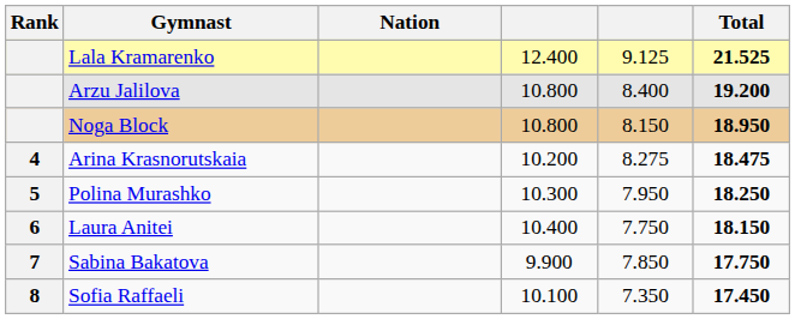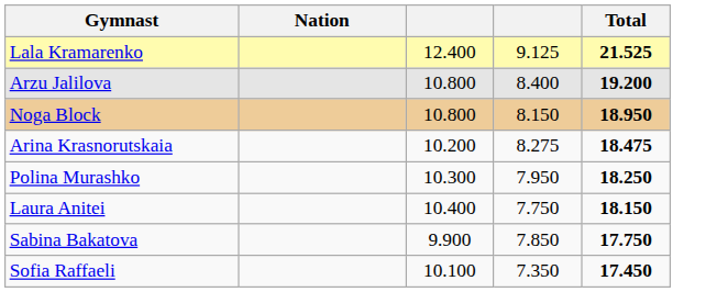 <table class="wikitable sortable" style="text-align:center; font-size:90%">
 <tr>
-<th scope="col" style="width:20px;">Rank</th>
 <th scope="col" style="width:170px;">Gymnast</th>
 <th scope="col" style="width:120px;">Nation</th>
 <th scope="col" style="width:60px;"></th>
 <th scope="col" style="width:60px;"></th>
 <th scope="col" style="width:60px;">Total</th>
 </tr>
 <tr bgcolor="fffcaf">
-<th scope="row"></th>
 <td align="left"><a href='#'>Lala Kramarenko</a></td>
 <td style="text-align:left;"></td>
 <td>12.400</td>
 <td>9.125</td>
 <td><strong>21.525</strong></td>
 </tr>
 <tr bgcolor="e5e5e5">
-<th scope="row"></th>
 <td align="left"><a href='#'>Arzu Jalilova</a></td>
 <td style="text-align:left;"></td>
 <td>10.800</td>
 <td>8.400</td>
 <td><strong>19.200</strong></td>
 </tr>
 <tr bgcolor="eecc99">
-<th scope="row"></th>
 <td align="left"><a href='#'>Noga Block</a></td>
 <td style="text-align:left;"></td>
 <td>10.800</td>
 <td>8.150</td>
 <td><strong>18.950</strong></td>
 </tr>
 <tr>
-<th scope="row">4</th>
 <td align="left"><a href='#'>Arina Krasnorutskaia</a></td>
 <td style="text-align:left;"></td>
 <td>10.200</td>
 <td>8.275</td>
 <td><strong>18.475</strong></td>
 </tr>
 <tr>
-<th scope="row">5</th>
 <td align="left"><a href='#'>Polina Murashko</a></td>
 <td style="text-align:left;"></td>
 <td>10.300</td>
 <td>7.950</td>
 <td><strong>18.250</strong></td>
 </tr>
 <tr>
-<th scope="row">6</th>
 <td align="left"><a href='#'>Laura Anitei</a></td>
 <td style="text-align:left;"></td>
 <td>10.400</td>
 <td>7.750</td>
 <td><strong>18.150</strong></td>
 </tr>
 <tr>
-<th scope="row">7</th>
 <td align="left"><a href='#'>Sabina Bakatova</a></td>
 <td style="text-align:left;"></td>
 <td>9.900</td>
 <td>7.850</td>
 <td><strong>17.750</strong></td>
 </tr>
 <tr>
-<th scope="row">8</th>
 <td align="left"><a href='#'>Sofia Raffaeli</a></td>
 <td style="text-align:left;"></td>
 <td>10.100</td>
 <td>7.350</td>
 <td><strong>17.450</strong></td>
 </tr>
 </table>
